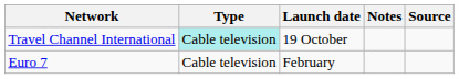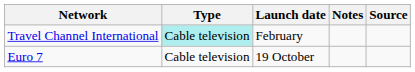 <table class="wikitable sortable">
 <tr>
 <th>Network</th>
 <th>Type</th>
 <th>Launch date</th>
 <th>Notes</th>
 <th>Source</th>
 </tr>
 <tr>
 <td><a href='#'>Travel Channel International</a></td>
 <td style="background: paleturquoise;">Cable television</td>
-<td>19 October</td>
+<td>February</td>
 <td></td>
 <td></td>
 </tr>
 <tr>
 <td><a href='#'>Euro 7</a></td>
 <td>Cable television</td>
-<td>February</td>
+<td>19 October</td>
 <td></td>
 <td></td>
 </tr>
 </table>
